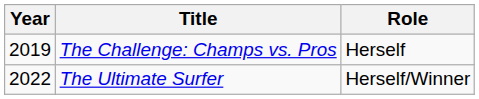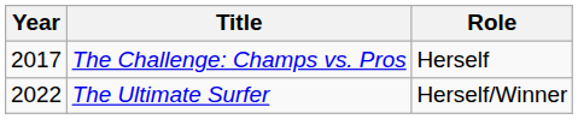 <table class="wikitable">
 <tr>
 <th>Year</th>
 <th>Title</th>
 <th>Role</th>
 </tr>
 <tr>
-<td>2019</td>
+<td>2017</td>
 <td><em><a href='#'>The Challenge: Champs vs. Pros</a></em></td>
 <td>Herself</td>
 </tr>
 <tr>
 <td>2022</td>
 <td><em><a href='#'>The Ultimate Surfer</a></em></td>
 <td>Herself/Winner</td>
 </tr>
 </table>
